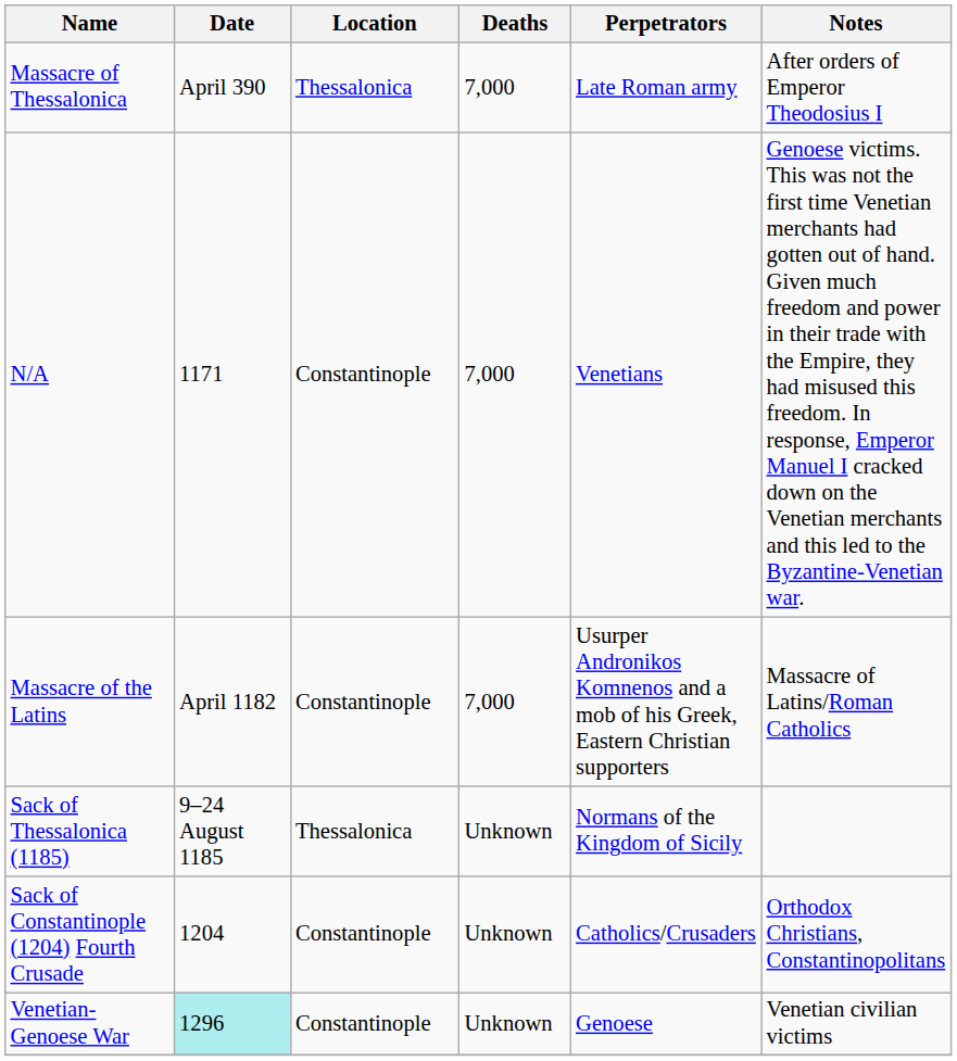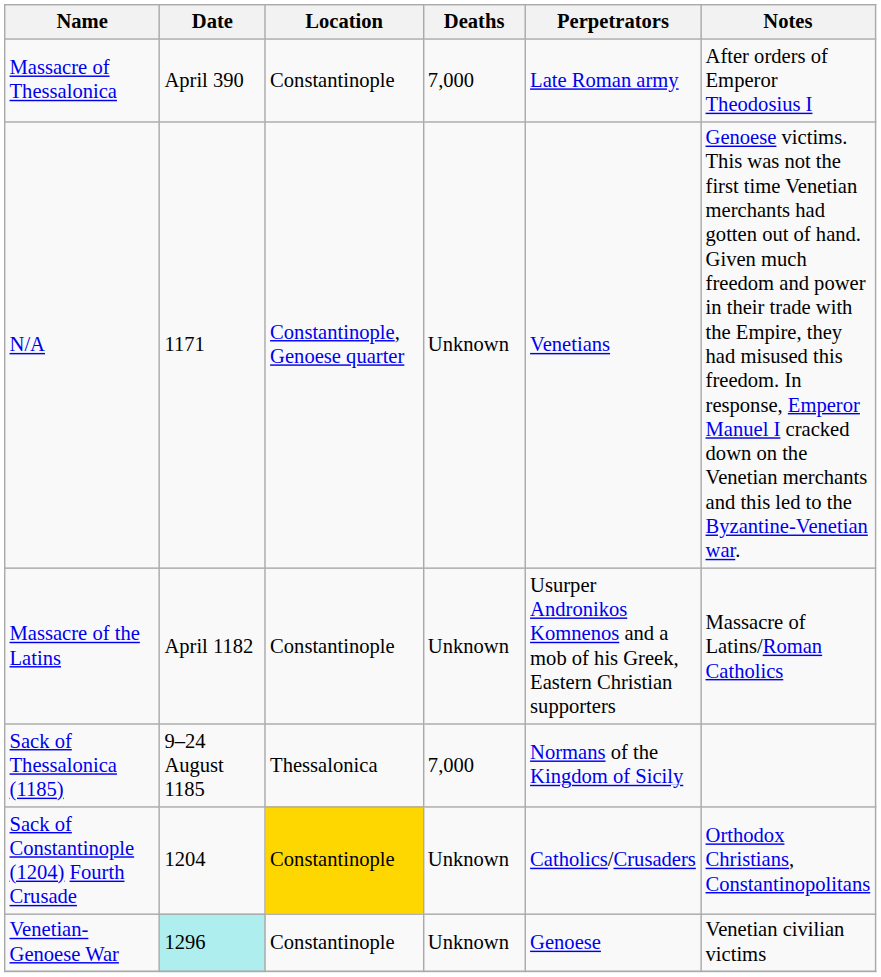 <table class="sortable wikitable" style="font-size:90%;">
 <tr>
 <th style="width:120px;">Name</th>
 <th style="width:100px;">Date</th>
 <th style="width:120px;">Location</th>
 <th style="width:75px;">Deaths</th>
 <th style="width:75px;">Perpetrators</th>
 <th class="unsortable">Notes</th>
 </tr>
 <tr>
 <td><a href='#'>Massacre of Thessalonica</a></td>
 <td>April 390</td>
-<td><a href='#'>Thessalonica</a></td>
+<td>Constantinople</td>
 <td>7,000</td>
 <td><a href='#'>Late Roman army</a></td>
 <td>After orders of Emperor <a href='#'>Theodosius I</a></td>
 </tr>
 <tr>
 <td><a href='#'>N/A</a></td>
 <td>1171</td>
-<td>Constantinople</td>
-<td>7,000</td>
+<td><a href='#'>Constantinople</a>, <a href='#'>Genoese quarter</a></td>
+<td>Unknown</td>
 <td><a href='#'>Venetians</a></td>
 <td><a href='#'>Genoese</a> victims. This was not the first time Venetian merchants had gotten out of hand. Given much freedom and power in their trade with the Empire, they had misused this freedom. In response, <a href='#'>Emperor Manuel I</a> cracked down on the Venetian merchants and this led to the <a href='#'>Byzantine-Venetian war</a>.</td>
 </tr>
 <tr>
 <td><a href='#'>Massacre of the Latins</a></td>
 <td>April 1182</td>
 <td>Constantinople</td>
-<td>7,000</td>
+<td>Unknown</td>
 <td>Usurper <a href='#'>Andronikos Komnenos</a> and a mob of his Greek, Eastern Christian supporters</td>
 <td>Massacre of Latins/<a href='#'>Roman Catholics</a></td>
 </tr>
 <tr>
 <td><a href='#'>Sack of Thessalonica (1185)</a></td>
 <td>9–24 August 1185</td>
 <td>Thessalonica</td>
-<td>Unknown</td>
+<td>7,000</td>
 <td><a href='#'>Normans</a> of the  <a href='#'>Kingdom of Sicily</a></td>
 <td></td>
 </tr>
 <tr>
 <td><a href='#'>Sack of Constantinople (1204)</a> <a href='#'>Fourth Crusade</a></td>
 <td>1204</td>
-<td>Constantinople</td>
+<td style="background: gold;">Constantinople</td>
 <td>Unknown</td>
 <td><a href='#'>Catholics</a>/<a href='#'>Crusaders</a></td>
 <td><a href='#'>Orthodox Christians</a>, <a href='#'>Constantinopolitans</a></td>
 </tr>
 <tr>
 <td><a href='#'>Venetian-Genoese War</a></td>
 <td style="background: paleturquoise;">1296</td>
 <td>Constantinople</td>
 <td>Unknown</td>
 <td><a href='#'>Genoese</a></td>
 <td>Venetian civilian victims</td>
 </tr>
 <tr>
 </tr>
 </table>
